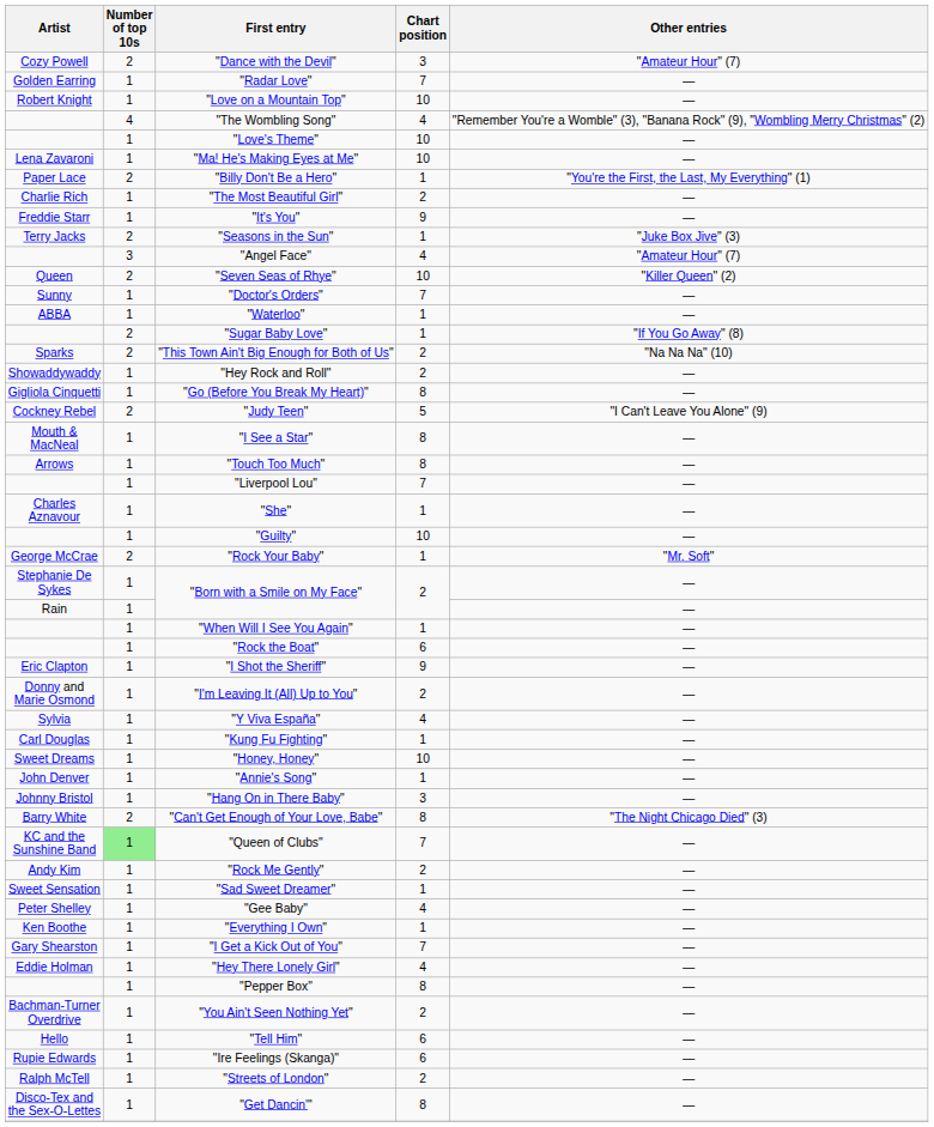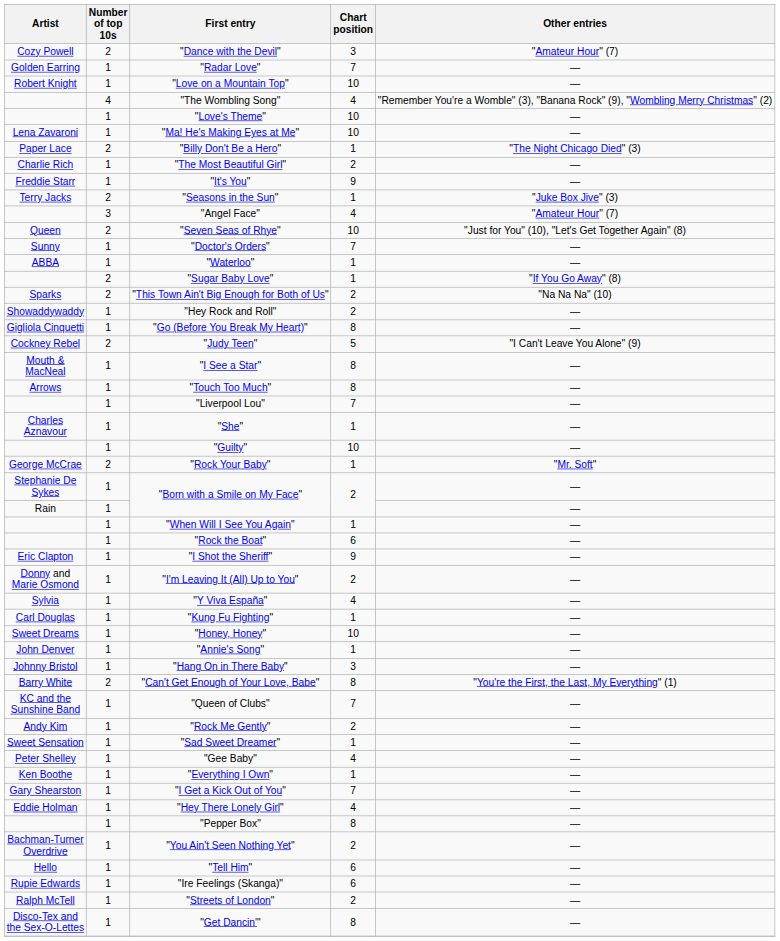 <table class="wikitable sortable mw-collapsible mw-collapsed" style="text-align: center;">
 <tr>
 <th scope="col" style="width:55px;">Artist</th>
 <th scope="col" style="width:55px;" data-sort-type="number">Number of top 10s</th>
 <th scope="col" style="text-align:center;">First entry</th>
 <th scope="col" style="width:55px;" data-sort-type="number">Chart position</th>
 <th scope="col" style="text-align:center;">Other entries</th>
 </tr>
 <tr>
 <td><a href='#'>Cozy Powell</a></td>
 <td>2</td>
 <td>"<a href='#'>Dance with the Devil</a>"</td>
 <td>3</td>
 <td>"<a href='#'>Amateur Hour</a>" (7)</td>
 </tr>
 <tr>
 <td><a href='#'>Golden Earring</a></td>
 <td>1</td>
 <td>"<a href='#'>Radar Love</a>"</td>
 <td>7</td>
 <td>—</td>
 </tr>
 <tr>
 <td><a href='#'>Robert Knight</a></td>
 <td>1</td>
 <td>"<a href='#'>Love on a Mountain Top</a>"</td>
 <td>10</td>
 <td>—</td>
 </tr>
 <tr>
 <td></td>
 <td>4</td>
 <td>"The Wombling Song"</td>
 <td>4</td>
 <td>"Remember You're a Womble" (3), "Banana Rock" (9), "<a href='#'>Wombling Merry Christmas</a>" (2) </td>
 </tr>
 <tr>
 <td></td>
 <td>1</td>
 <td>"<a href='#'>Love's Theme</a>"</td>
 <td>10</td>
 <td>—</td>
 </tr>
 <tr>
 <td><a href='#'>Lena Zavaroni</a></td>
 <td>1</td>
 <td>"<a href='#'>Ma! He's Making Eyes at Me</a>"</td>
 <td>10</td>
 <td>—</td>
 </tr>
 <tr>
 <td><a href='#'>Paper Lace</a></td>
 <td>2</td>
 <td>"<a href='#'>Billy Don't Be a Hero</a>"</td>
 <td>1</td>
-<td>"<a href='#'>You're the First, the Last, My Everything</a>" (1)</td>
+<td>"<a href='#'>The Night Chicago Died</a>" (3)</td>
 </tr>
 <tr>
 <td><a href='#'>Charlie Rich</a></td>
 <td>1</td>
 <td>"<a href='#'>The Most Beautiful Girl</a>"</td>
 <td>2</td>
 <td>—</td>
 </tr>
 <tr>
 <td><a href='#'>Freddie Starr</a></td>
 <td>1</td>
 <td>"<a href='#'>It's You</a>"</td>
 <td>9</td>
 <td>—</td>
 </tr>
 <tr>
 <td><a href='#'>Terry Jacks</a></td>
 <td>2</td>
 <td>"<a href='#'>Seasons in the Sun</a>"</td>
 <td>1</td>
 <td>"<a href='#'>Juke Box Jive</a>" (3)</td>
 </tr>
 <tr>
 <td></td>
 <td>3</td>
 <td>"Angel Face"</td>
 <td>4</td>
 <td>"<a href='#'>Amateur Hour</a>" (7)</td>
 </tr>
 <tr>
 <td><a href='#'>Queen</a></td>
 <td>2</td>
 <td>"<a href='#'>Seven Seas of Rhye</a>"</td>
 <td>10</td>
-<td>"<a href='#'>Killer Queen</a>" (2)</td>
+<td>"Just for You" (10), "Let's Get Together Again" (8)</td>
 </tr>
 <tr>
 <td><a href='#'>Sunny</a></td>
 <td>1</td>
 <td>"<a href='#'>Doctor's Orders</a>"</td>
 <td>7</td>
 <td>—</td>
 </tr>
 <tr>
 <td><a href='#'>ABBA</a></td>
 <td>1</td>
 <td>"<a href='#'>Waterloo</a>"</td>
 <td>1</td>
 <td>—</td>
 </tr>
 <tr>
 <td></td>
 <td>2</td>
 <td>"<a href='#'>Sugar Baby Love</a>"</td>
 <td>1</td>
 <td>"<a href='#'>If You Go Away</a>" (8)</td>
 </tr>
 <tr>
 <td><a href='#'>Sparks</a></td>
 <td>2</td>
 <td>"<a href='#'>This Town Ain't Big Enough for Both of Us</a>"</td>
 <td>2</td>
 <td>"Na Na Na" (10)</td>
 </tr>
 <tr>
 <td><a href='#'>Showaddywaddy</a></td>
 <td>1</td>
 <td>"Hey Rock and Roll"</td>
 <td>2</td>
 <td>—</td>
 </tr>
 <tr>
 <td><a href='#'>Gigliola Cinquetti</a></td>
 <td>1</td>
 <td>"<a href='#'>Go (Before You Break My Heart)</a>"</td>
 <td>8</td>
 <td>—</td>
 </tr>
 <tr>
 <td><a href='#'>Cockney Rebel</a></td>
 <td>2</td>
 <td>"<a href='#'>Judy Teen</a>"</td>
 <td>5</td>
 <td>"I Can't Leave You Alone" (9)</td>
 </tr>
 <tr>
 <td><a href='#'>Mouth & MacNeal</a></td>
 <td>1</td>
 <td>"<a href='#'>I See a Star</a>"</td>
 <td>8</td>
 <td>—</td>
 </tr>
 <tr>
 <td><a href='#'>Arrows</a></td>
 <td>1</td>
 <td>"<a href='#'>Touch Too Much</a>"</td>
 <td>8</td>
 <td>—</td>
 </tr>
 <tr>
 <td></td>
 <td>1</td>
 <td>"Liverpool Lou"</td>
 <td>7</td>
 <td>—</td>
 </tr>
 <tr>
 <td><a href='#'>Charles Aznavour</a></td>
 <td>1</td>
 <td>"<a href='#'>She</a>"</td>
 <td>1</td>
 <td>—</td>
 </tr>
 <tr>
 <td></td>
 <td>1</td>
 <td>"<a href='#'>Guilty</a>"</td>
 <td>10</td>
 <td>—</td>
 </tr>
 <tr>
 <td><a href='#'>George McCrae</a></td>
 <td>2</td>
 <td>"<a href='#'>Rock Your Baby</a>"</td>
 <td>1</td>
 <td>"<a href='#'>Mr. Soft</a>"</td>
 </tr>
 <tr>
 <td><a href='#'>Stephanie De Sykes</a></td>
 <td>1</td>
 <td rowspan="2" style="text-align:center">"<a href='#'>Born with a Smile on My Face</a>"</td>
 <td rowspan="2" style="text-align:center">2</td>
 <td>—</td>
 </tr>
 <tr>
 <td>Rain</td>
 <td>1</td>
 <td>—</td>
 </tr>
 <tr>
 <td></td>
 <td>1</td>
 <td>"<a href='#'>When Will I See You Again</a>"</td>
 <td>1</td>
 <td>—</td>
 </tr>
 <tr>
 <td></td>
 <td>1</td>
 <td>"<a href='#'>Rock the Boat</a>"</td>
 <td>6</td>
 <td>—</td>
 </tr>
 <tr>
 <td><a href='#'>Eric Clapton</a></td>
 <td>1</td>
 <td>"<a href='#'>I Shot the Sheriff</a>"</td>
 <td>9</td>
 <td>—</td>
 </tr>
 <tr>
 <td><a href='#'>Donny</a> and <a href='#'>Marie Osmond</a></td>
 <td>1</td>
 <td>"<a href='#'>I'm Leaving It (All) Up to You</a>"</td>
 <td>2</td>
 <td>—</td>
 </tr>
 <tr>
 <td><a href='#'>Sylvia</a></td>
 <td>1</td>
 <td>"<a href='#'>Y Viva España</a>"</td>
 <td>4</td>
 <td>—</td>
 </tr>
 <tr>
 <td><a href='#'>Carl Douglas</a></td>
 <td>1</td>
 <td>"<a href='#'>Kung Fu Fighting</a>"</td>
 <td>1</td>
 <td>—</td>
 </tr>
 <tr>
 <td><a href='#'>Sweet Dreams</a></td>
 <td>1</td>
 <td>"<a href='#'>Honey, Honey</a>"</td>
 <td>10</td>
 <td>—</td>
 </tr>
 <tr>
 <td><a href='#'>John Denver</a></td>
 <td>1</td>
 <td>"<a href='#'>Annie's Song</a>"</td>
 <td>1</td>
 <td>—</td>
 </tr>
 <tr>
 <td><a href='#'>Johnny Bristol</a></td>
 <td>1</td>
 <td>"<a href='#'>Hang On in There Baby</a>"</td>
 <td>3</td>
 <td>—</td>
 </tr>
 <tr>
 <td><a href='#'>Barry White</a></td>
 <td>2</td>
 <td>"<a href='#'>Can't Get Enough of Your Love, Babe</a>"</td>
 <td>8</td>
-<td>"<a href='#'>The Night Chicago Died</a>" (3)</td>
+<td>"<a href='#'>You're the First, the Last, My Everything</a>" (1)</td>
 </tr>
 <tr>
 <td><a href='#'>KC and the Sunshine Band</a></td>
-<td style="background: lightgreen;">1</td>
+<td>1</td>
 <td>"Queen of Clubs"</td>
 <td>7</td>
 <td>—</td>
 </tr>
 <tr>
 <td><a href='#'>Andy Kim</a></td>
 <td>1</td>
 <td>"<a href='#'>Rock Me Gently</a>"</td>
 <td>2</td>
 <td>—</td>
 </tr>
 <tr>
 <td><a href='#'>Sweet Sensation</a></td>
 <td>1</td>
 <td>"<a href='#'>Sad Sweet Dreamer</a>"</td>
 <td>1</td>
 <td>—</td>
 </tr>
 <tr>
 <td><a href='#'>Peter Shelley</a></td>
 <td>1</td>
 <td>"Gee Baby"</td>
 <td>4</td>
 <td>—</td>
 </tr>
 <tr>
 <td><a href='#'>Ken Boothe</a></td>
 <td>1</td>
 <td>"<a href='#'>Everything I Own</a>"</td>
 <td>1</td>
 <td>—</td>
 </tr>
 <tr>
 <td><a href='#'>Gary Shearston</a></td>
 <td>1</td>
 <td>"<a href='#'>I Get a Kick Out of You</a>"</td>
 <td>7</td>
 <td>—</td>
 </tr>
 <tr>
 <td><a href='#'>Eddie Holman</a></td>
 <td>1</td>
 <td>"<a href='#'>Hey There Lonely Girl</a>"</td>
 <td>4</td>
 <td>—</td>
 </tr>
 <tr>
 <td></td>
 <td>1</td>
 <td>"Pepper Box"</td>
 <td>8</td>
 <td>—</td>
 </tr>
 <tr>
 <td><a href='#'>Bachman-Turner Overdrive</a></td>
 <td>1</td>
 <td>"<a href='#'>You Ain't Seen Nothing Yet</a>"</td>
 <td>2</td>
 <td>—</td>
 </tr>
 <tr>
 <td><a href='#'>Hello</a></td>
 <td>1</td>
 <td>"<a href='#'>Tell Him</a>"</td>
 <td>6</td>
 <td>—</td>
 </tr>
 <tr>
 <td><a href='#'>Rupie Edwards</a></td>
 <td>1</td>
 <td>"Ire Feelings (Skanga)"</td>
 <td>6</td>
 <td>—</td>
 </tr>
 <tr>
 <td><a href='#'>Ralph McTell</a></td>
 <td>1</td>
 <td>"<a href='#'>Streets of London</a>" </td>
 <td>2</td>
 <td>—</td>
 </tr>
 <tr>
 <td><a href='#'>Disco-Tex and the Sex-O-Lettes</a></td>
 <td>1</td>
 <td>"<a href='#'>Get Dancin'</a>"</td>
 <td>8</td>
 <td>—</td>
 </tr>
 <tr>
 </tr>
 </table>
